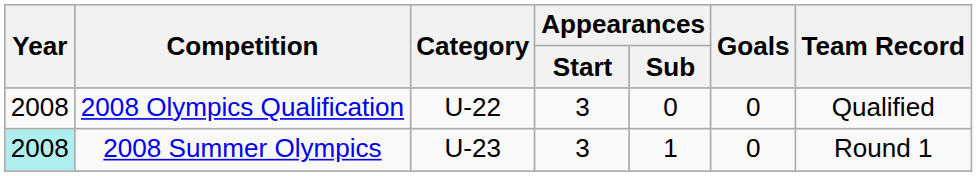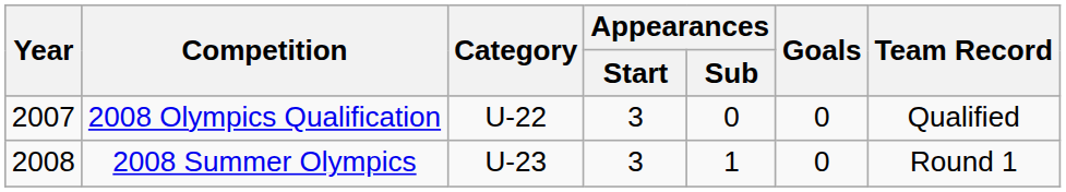 <table class="wikitable" style="text-align: center;">
 <tr>
 <th rowspan="2">Year</th>
 <th rowspan="2">Competition</th>
 <th rowspan="2">Category</th>
 <th colspan="2">Appearances</th>
 <th rowspan="2">Goals</th>
 <th rowspan="2">Team Record</th>
 </tr>
 <tr>
 <th>Start</th>
 <th>Sub</th>
 </tr>
 <tr>
-<td>2008</td>
+<td>2007</td>
 <td><a href='#'>2008 Olympics Qualification</a></td>
 <td>U-22</td>
 <td>3</td>
 <td>0</td>
 <td>0</td>
 <td>Qualified</td>
 </tr>
 <tr>
-<td style="background: paleturquoise;">2008</td>
+<td>2008</td>
 <td><a href='#'>2008 Summer Olympics</a></td>
 <td>U-23</td>
 <td>3</td>
 <td>1</td>
 <td>0</td>
 <td>Round 1</td>
 </tr>
 </table>
